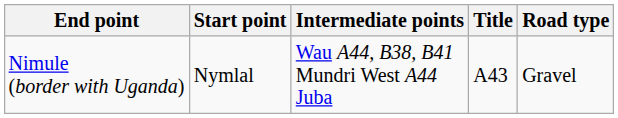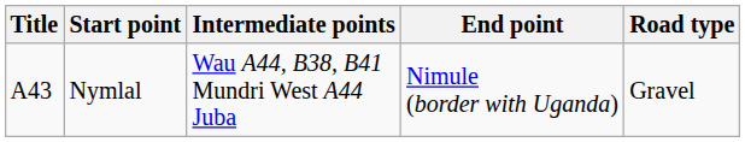 <table class="wikitable" style="text-align:left; margin: 1em auto 1em auto;">
 <tr>
-<th>End point</th>
+<th>Title</th>
 <th>Start point</th>
 <th>Intermediate points</th>
-<th>Title</th>
+<th>End point</th>
 <th>Road type</th>
 </tr>
 <tr>
-<td><a href='#'>Nimule</a><br>(<em>border with Uganda</em>)</td>
+<td>A43</td>
 <td>Nymlal</td>
 <td><a href='#'>Wau</a> <em>A44, B38, B41</em> <br> Mundri West <em>A44</em> <br><a href='#'>Juba</a></td>
-<td>A43</td>
+<td><a href='#'>Nimule</a><br>(<em>border with Uganda</em>)</td>
 <td>Gravel</td>
 </tr>
 </table>
